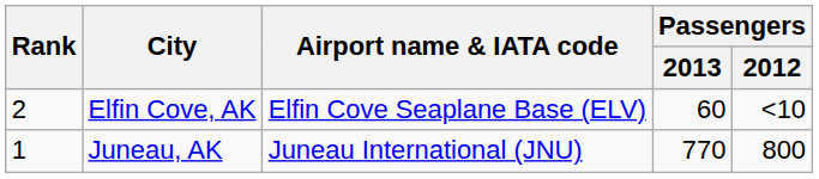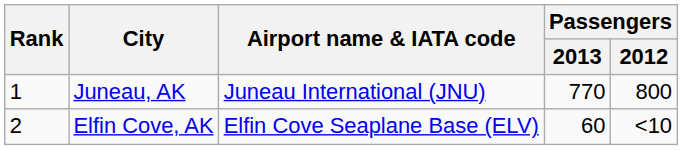 <table class="wikitable">
 <tr>
 <th rowspan="2">Rank</th>
 <th rowspan="2">City</th>
 <th rowspan="2">Airport name & IATA code</th>
 <th colspan="2">Passengers</th>
 </tr>
 <tr>
 <th>2013</th>
 <th>2012</th>
 </tr>
 <tr>
+<td>1</td>
+<td><a href='#'>Juneau, AK</a></td>
+<td><a href='#'>Juneau International (JNU)</a></td>
+<td align="right">770</td>
+<td align="right">800</td>
+</tr>
+<tr>
 <td>2</td>
 <td><a href='#'>Elfin Cove, AK</a></td>
 <td><a href='#'>Elfin Cove Seaplane Base (ELV)</a></td>
 <td align="right">60</td>
 <td align="right"><10</td>
 </tr>
-<tr>
-<td>1</td>
-<td><a href='#'>Juneau, AK</a></td>
-<td><a href='#'>Juneau International (JNU)</a></td>
-<td align="right">770</td>
-<td align="right">800</td>
-</tr>
 </table>
